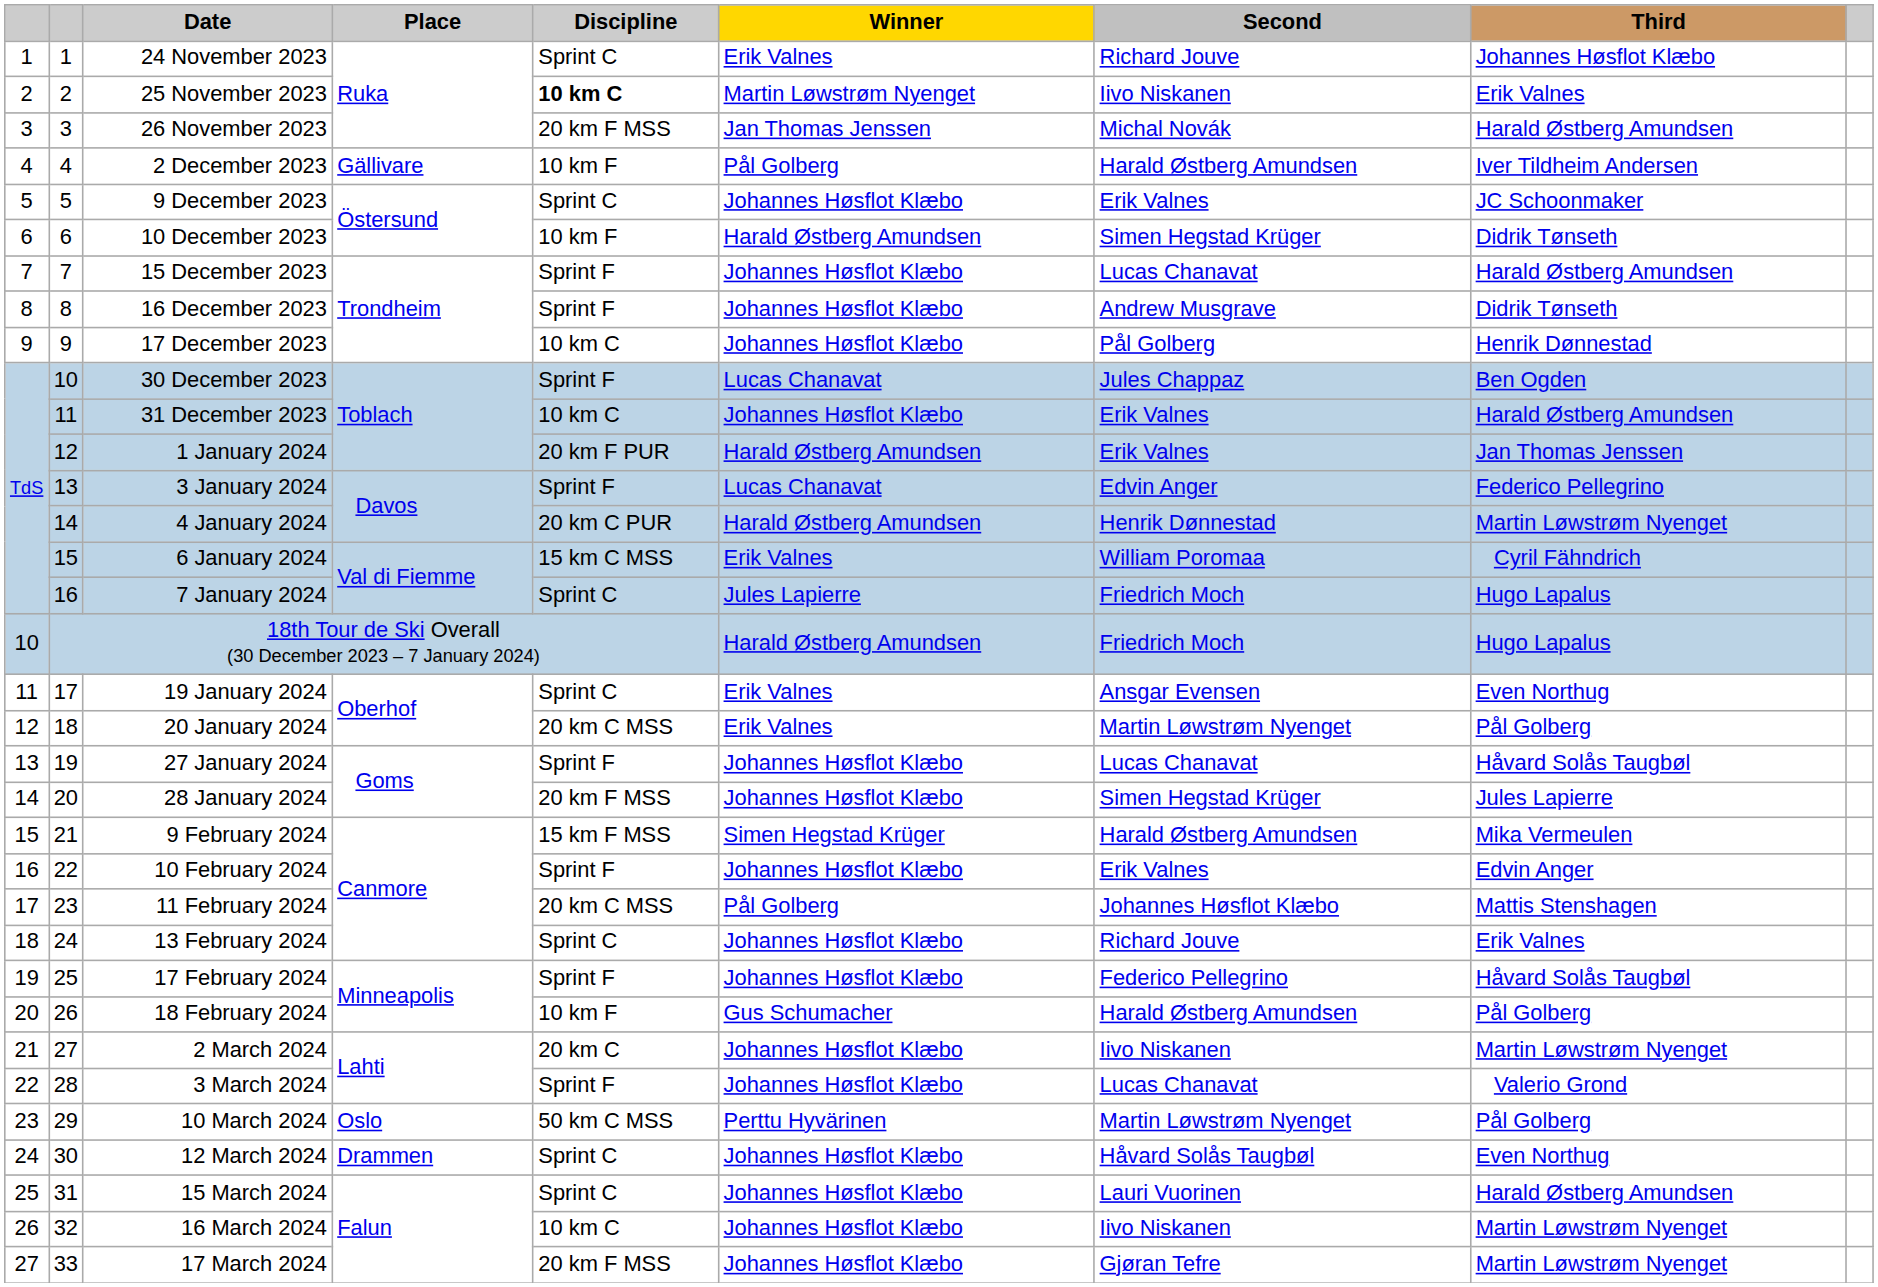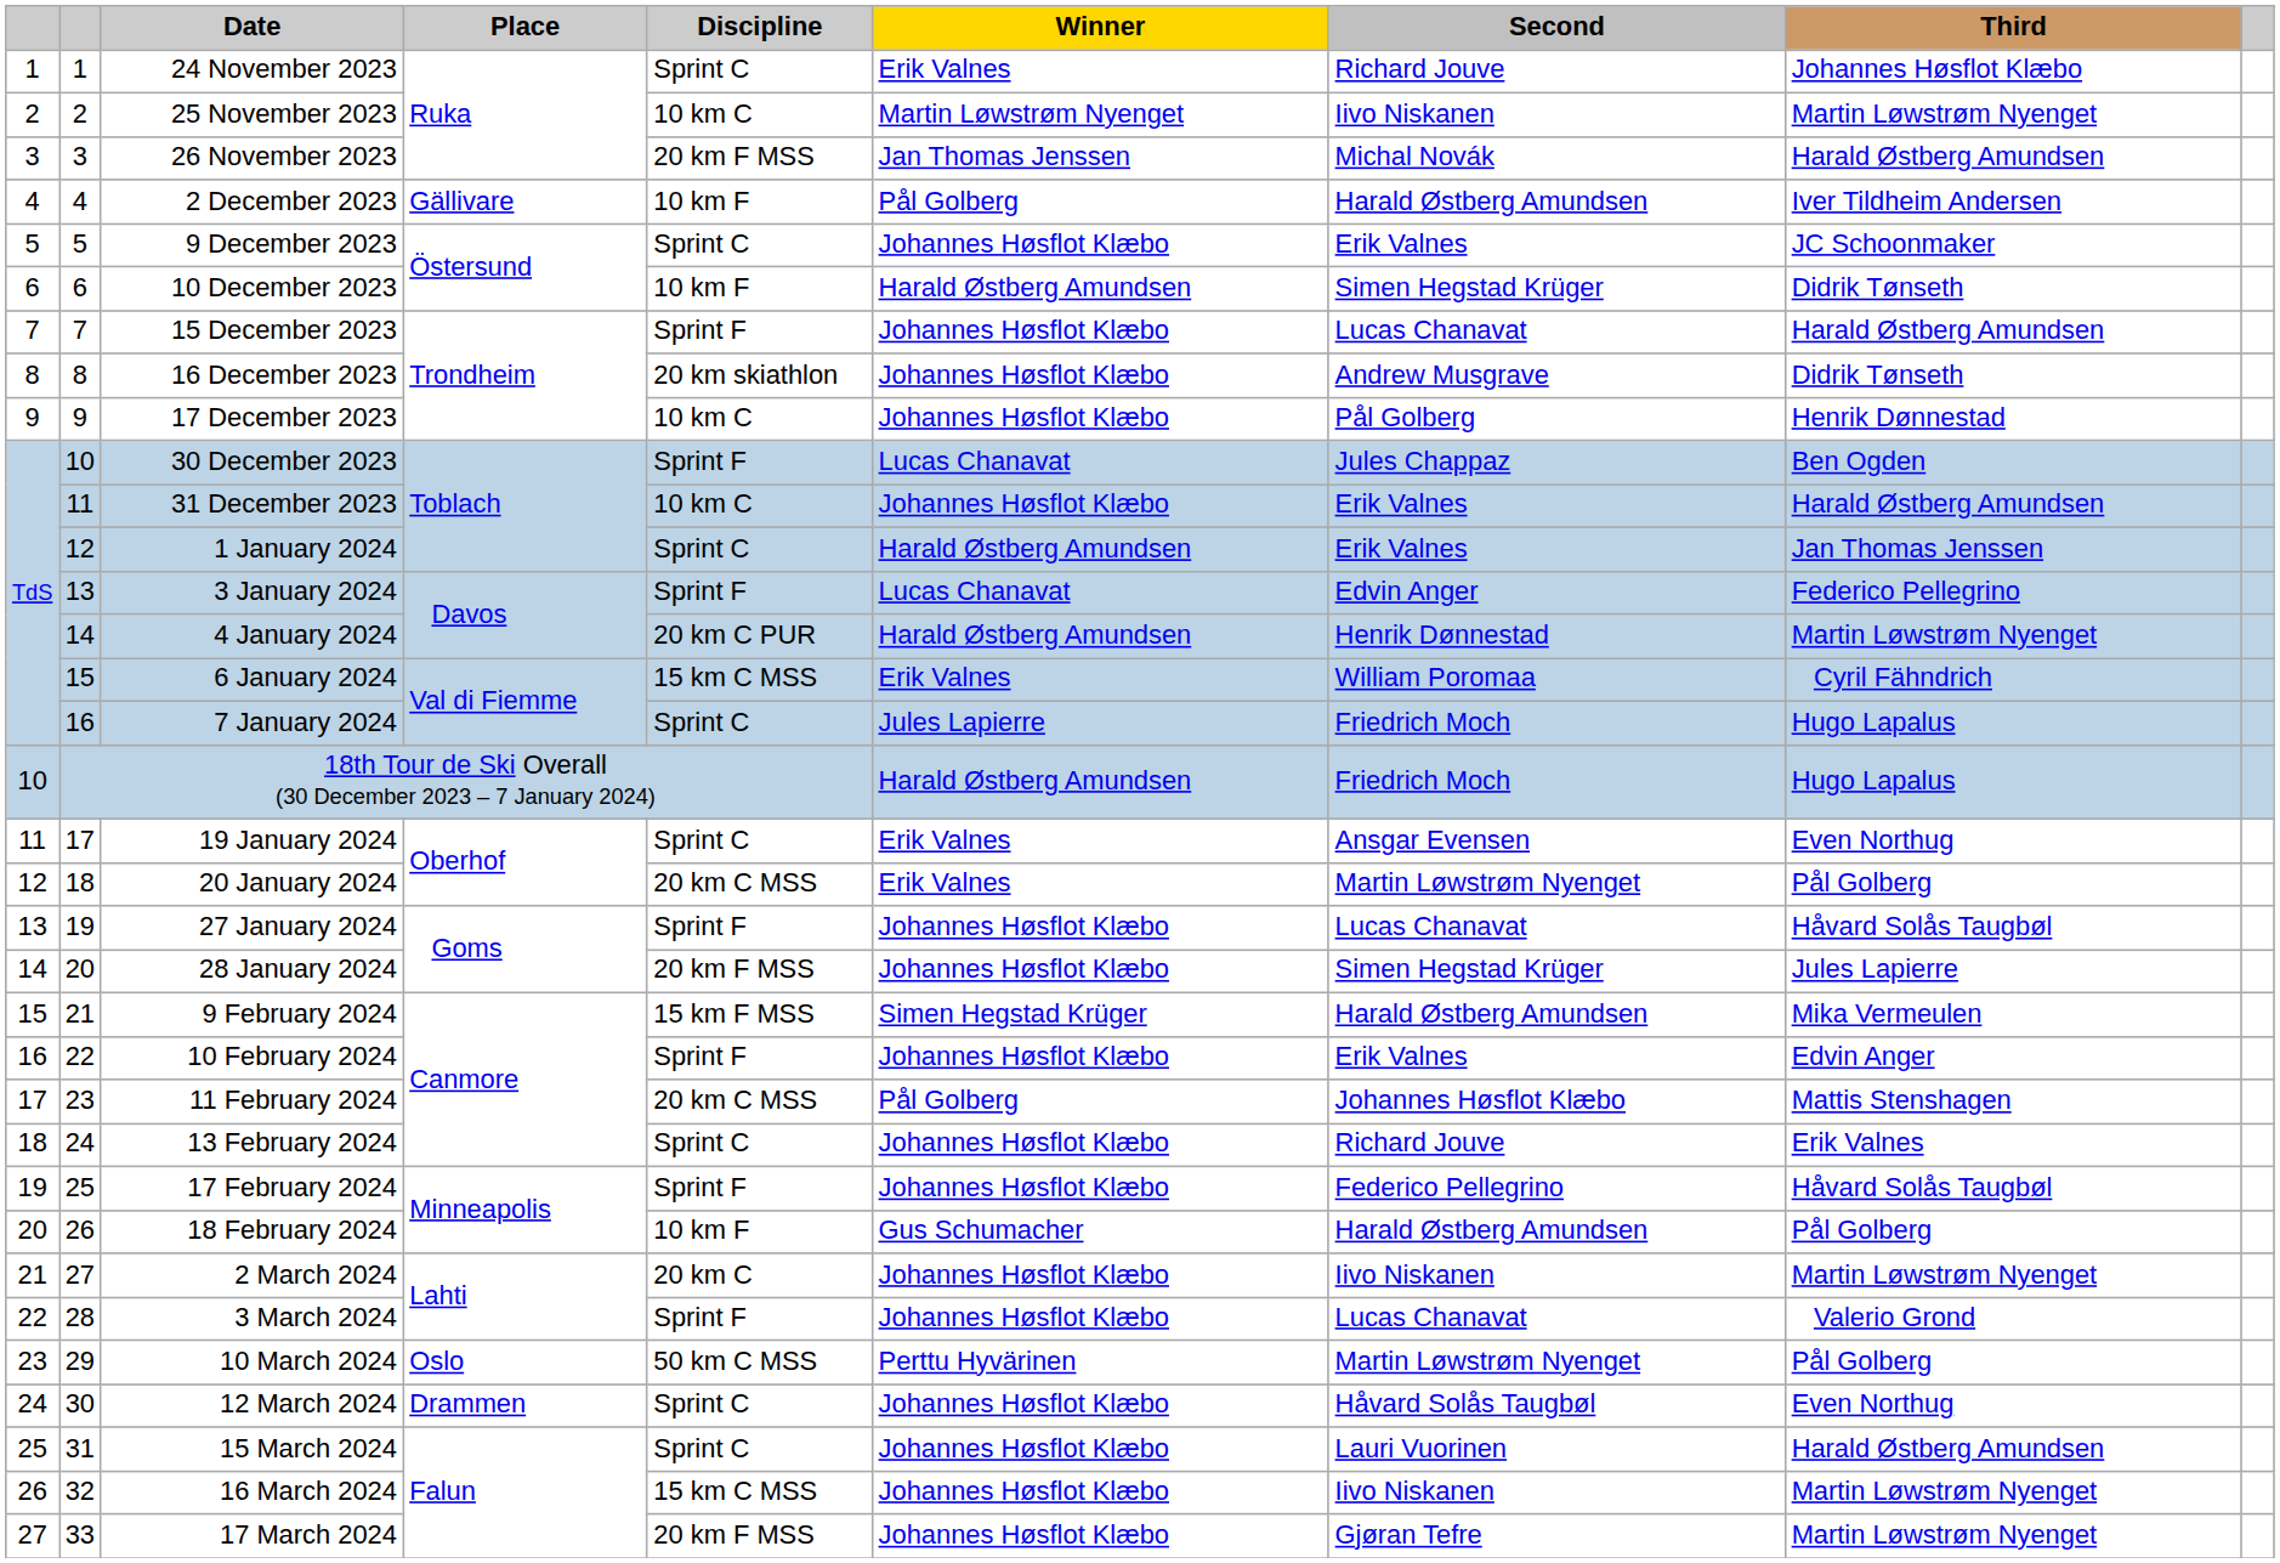 <table class="wikitable plainrowheaders" style="background:#fff; font-size:86%; line-height:16px; border:grey solid 1px; border-collapse:collapse;">
 <tr style="background:#ccc; text-align:center;">
 <th scope="col" style="background:#ccc; width=10 px;"></th>
 <th scope="col" style="background:#ccc; width=10 px;"></th>
 <th scope="col" style="background:#ccc; width:150px;">Date</th>
 <th scope="col" style="background:#ccc; width:120px;">Place</th>
 <th scope="col" style="background:#ccc; width:110px;">Discipline</th>
 <th scope="col" style="background:gold; width:230px;">Winner</th>
 <th scope="col" style="background:silver; width:230px;">Second</th>
 <th scope="col" style="background:#c96; width:230px;">Third</th>
 <th scope="col" style="background:#ccc; width:10px;"></th>
 </tr>
 <tr>
 <td align=center>1</td>
 <td align=center>1</td>
 <td align=right>24 November 2023</td>
 <td rowspan=3> <a href='#'>Ruka</a></td>
 <td>Sprint C</td>
 <td> <a href='#'>Erik Valnes</a></td>
 <td> <a href='#'>Richard Jouve</a></td>
 <td> <a href='#'>Johannes Høsflot Klæbo</a></td>
 <td></td>
 </tr>
 <tr>
 <td align=center>2</td>
 <td align=center>2</td>
 <td align=right>25 November 2023</td>
-<td><strong>10 km C</strong></td>
+<td>10 km C</td>
 <td> <a href='#'>Martin Løwstrøm Nyenget</a></td>
 <td> <a href='#'>Iivo Niskanen</a></td>
-<td> <a href='#'>Erik Valnes</a></td>
+<td> <a href='#'>Martin Løwstrøm Nyenget</a></td>
 <td></td>
 </tr>
 <tr>
 <td align=center>3</td>
 <td align=center>3</td>
 <td align=right>26 November 2023</td>
 <td>20 km F MSS</td>
 <td> <a href='#'>Jan Thomas Jenssen</a></td>
 <td> <a href='#'>Michal Novák</a></td>
 <td> <a href='#'>Harald Østberg Amundsen</a></td>
 <td></td>
 </tr>
 <tr>
 <td align=center>4</td>
 <td align=center>4</td>
 <td align=right>2 December 2023</td>
 <td> <a href='#'>Gällivare</a></td>
 <td>10 km F</td>
 <td> <a href='#'>Pål Golberg</a></td>
 <td> <a href='#'>Harald Østberg Amundsen</a></td>
 <td> <a href='#'>Iver Tildheim Andersen</a></td>
 <td></td>
 </tr>
 <tr>
 <td align=center>5</td>
 <td align=center>5</td>
 <td align=right>9 December 2023</td>
 <td rowspan=2> <a href='#'>Östersund</a></td>
 <td>Sprint C</td>
 <td> <a href='#'>Johannes Høsflot Klæbo</a></td>
 <td> <a href='#'>Erik Valnes</a></td>
 <td> <a href='#'>JC Schoonmaker</a></td>
 <td></td>
 </tr>
 <tr>
 <td align=center>6</td>
 <td align=center>6</td>
 <td align=right>10 December 2023</td>
 <td>10 km F</td>
 <td> <a href='#'>Harald Østberg Amundsen</a></td>
 <td> <a href='#'>Simen Hegstad Krüger</a></td>
 <td> <a href='#'>Didrik Tønseth</a></td>
 <td></td>
 </tr>
 <tr>
 <td align=center>7</td>
 <td align=center>7</td>
 <td align=right>15 December 2023</td>
 <td rowspan=3> <a href='#'>Trondheim</a></td>
 <td>Sprint F</td>
 <td> <a href='#'>Johannes Høsflot Klæbo</a></td>
 <td> <a href='#'>Lucas Chanavat</a></td>
 <td> <a href='#'>Harald Østberg Amundsen</a></td>
 <td></td>
 </tr>
 <tr>
 <td align=center>8</td>
 <td align=center>8</td>
 <td align=right>16 December 2023</td>
-<td>Sprint F</td>
+<td>20 km skiathlon</td>
 <td> <a href='#'>Johannes Høsflot Klæbo</a></td>
 <td> <a href='#'>Andrew Musgrave</a></td>
 <td> <a href='#'>Didrik Tønseth</a></td>
 <td></td>
 </tr>
 <tr>
 <td align=center>9</td>
 <td align=center>9</td>
 <td align=right>17 December 2023</td>
 <td>10 km C</td>
 <td> <a href='#'>Johannes Høsflot Klæbo</a></td>
 <td> <a href='#'>Pål Golberg</a></td>
 <td> <a href='#'>Henrik Dønnestad</a></td>
 <td></td>
 </tr>
 <tr bgcolor=#BCD4E6>
 <td align=center rowspan=7><small><a href='#'>TdS</a></small></td>
 <td align=center>10</td>
 <td align=right>30 December 2023</td>
 <td rowspan=3> <a href='#'>Toblach</a></td>
 <td>Sprint F</td>
 <td> <a href='#'>Lucas Chanavat</a></td>
 <td> <a href='#'>Jules Chappaz</a></td>
 <td> <a href='#'>Ben Ogden</a></td>
 <td></td>
 </tr>
 <tr bgcolor=#BCD4E6>
 <td align=center>11</td>
 <td align=right>31 December 2023</td>
 <td>10 km C</td>
 <td> <a href='#'>Johannes Høsflot Klæbo</a></td>
 <td> <a href='#'>Erik Valnes</a></td>
 <td> <a href='#'>Harald Østberg Amundsen</a></td>
 <td></td>
 </tr>
 <tr bgcolor=#BCD4E6>
 <td align=center>12</td>
 <td align=right>1 January 2024</td>
-<td>20 km F PUR</td>
+<td>Sprint C</td>
 <td> <a href='#'>Harald Østberg Amundsen</a></td>
 <td> <a href='#'>Erik Valnes</a></td>
 <td> <a href='#'>Jan Thomas Jenssen</a></td>
 <td></td>
 </tr>
 <tr bgcolor=#BCD4E6>
 <td align=center>13</td>
 <td align=right>3 January 2024</td>
 <td rowspan=2>   <a href='#'>Davos</a></td>
 <td>Sprint F</td>
 <td> <a href='#'>Lucas Chanavat</a></td>
 <td> <a href='#'>Edvin Anger</a></td>
 <td> <a href='#'>Federico Pellegrino</a></td>
 <td></td>
 </tr>
 <tr bgcolor=#BCD4E6>
 <td align=center>14</td>
 <td align=right>4 January 2024</td>
 <td>20 km C PUR</td>
 <td> <a href='#'>Harald Østberg Amundsen</a></td>
 <td> <a href='#'>Henrik Dønnestad</a></td>
 <td> <a href='#'>Martin Løwstrøm Nyenget</a></td>
 <td></td>
 </tr>
 <tr bgcolor=#BCD4E6>
 <td align=center>15</td>
 <td align=right>6 January 2024</td>
 <td rowspan=2> <a href='#'>Val di Fiemme</a></td>
 <td>15 km C MSS</td>
 <td> <a href='#'>Erik Valnes</a></td>
 <td> <a href='#'>William Poromaa</a></td>
 <td>   <a href='#'>Cyril Fähndrich</a></td>
 <td></td>
 </tr>
 <tr bgcolor=#BCD4E6>
 <td align=center>16</td>
 <td align=right>7 January 2024</td>
 <td>Sprint C</td>
 <td> <a href='#'>Jules Lapierre</a></td>
 <td> <a href='#'>Friedrich Moch</a></td>
 <td> <a href='#'>Hugo Lapalus</a></td>
 <td></td>
 </tr>
 <tr bgcolor=#BCD4E6>
 <td align=center>10</td>
 <td colspan="4" align="center"><a href='#'>18th Tour de Ski</a> Overall<br><small>(30 December 2023 – 7 January 2024)</small></td>
 <td> <a href='#'>Harald Østberg Amundsen</a></td>
 <td> <a href='#'>Friedrich Moch</a></td>
 <td> <a href='#'>Hugo Lapalus</a></td>
 <td></td>
 </tr>
 <tr>
 <td align=center>11</td>
 <td align=center>17</td>
 <td align=right>19 January 2024</td>
 <td rowspan=2> <a href='#'>Oberhof</a></td>
 <td>Sprint C</td>
 <td> <a href='#'>Erik Valnes</a></td>
 <td> <a href='#'>Ansgar Evensen</a></td>
 <td> <a href='#'>Even Northug</a></td>
 <td></td>
 </tr>
 <tr>
 <td align=center>12</td>
 <td align=center>18</td>
 <td align=right>20 January 2024</td>
 <td>20 km C MSS</td>
 <td> <a href='#'>Erik Valnes</a></td>
 <td> <a href='#'>Martin Løwstrøm Nyenget</a></td>
 <td> <a href='#'>Pål Golberg</a></td>
 <td></td>
 </tr>
 <tr>
 <td align=center>13</td>
 <td align=center>19</td>
 <td align=right>27 January 2024</td>
 <td rowspan=2>   <a href='#'>Goms</a></td>
 <td>Sprint F</td>
 <td> <a href='#'>Johannes Høsflot Klæbo</a></td>
 <td> <a href='#'>Lucas Chanavat</a></td>
 <td> <a href='#'>Håvard Solås Taugbøl</a></td>
 <td></td>
 </tr>
 <tr>
 <td align=center>14</td>
 <td align=center>20</td>
 <td align=right>28 January 2024</td>
 <td>20 km F MSS</td>
 <td> <a href='#'>Johannes Høsflot Klæbo</a></td>
 <td> <a href='#'>Simen Hegstad Krüger</a></td>
 <td> <a href='#'>Jules Lapierre</a></td>
 <td></td>
 </tr>
 <tr>
 <td align=center>15</td>
 <td align=center>21</td>
 <td align=right>9 February 2024</td>
 <td rowspan=4> <a href='#'>Canmore</a></td>
 <td>15 km F MSS</td>
 <td> <a href='#'>Simen Hegstad Krüger</a></td>
 <td> <a href='#'>Harald Østberg Amundsen</a></td>
 <td> <a href='#'>Mika Vermeulen</a></td>
 <td></td>
 </tr>
 <tr>
 <td align=center>16</td>
 <td align=center>22</td>
 <td align=right>10 February 2024</td>
 <td>Sprint F</td>
 <td> <a href='#'>Johannes Høsflot Klæbo</a></td>
 <td> <a href='#'>Erik Valnes</a></td>
 <td> <a href='#'>Edvin Anger</a></td>
 <td></td>
 </tr>
 <tr>
 <td align=center>17</td>
 <td align=center>23</td>
 <td align=right>11 February 2024</td>
 <td>20 km C MSS</td>
 <td> <a href='#'>Pål Golberg</a></td>
 <td> <a href='#'>Johannes Høsflot Klæbo</a></td>
 <td> <a href='#'>Mattis Stenshagen</a></td>
 <td></td>
 </tr>
 <tr>
 <td align=center>18</td>
 <td align=center>24</td>
 <td align=right>13 February 2024</td>
 <td>Sprint C</td>
 <td> <a href='#'>Johannes Høsflot Klæbo</a></td>
 <td> <a href='#'>Richard Jouve</a></td>
 <td> <a href='#'>Erik Valnes</a></td>
 <td></td>
 </tr>
 <tr>
 <td align=center>19</td>
 <td align=center>25</td>
 <td align=right>17 February 2024</td>
 <td rowspan=2> <a href='#'>Minneapolis</a></td>
 <td>Sprint F</td>
 <td> <a href='#'>Johannes Høsflot Klæbo</a></td>
 <td> <a href='#'>Federico Pellegrino</a></td>
 <td> <a href='#'>Håvard Solås Taugbøl</a></td>
 <td></td>
 </tr>
 <tr>
 <td align=center>20</td>
 <td align=center>26</td>
 <td align=right>18 February 2024</td>
 <td>10 km F</td>
 <td> <a href='#'>Gus Schumacher</a></td>
 <td> <a href='#'>Harald Østberg Amundsen</a></td>
 <td> <a href='#'>Pål Golberg</a></td>
 <td></td>
 </tr>
 <tr>
 <td align=center>21</td>
 <td align=center>27</td>
 <td align=right>2 March 2024</td>
 <td rowspan=2> <a href='#'>Lahti</a></td>
 <td>20 km C</td>
 <td> <a href='#'>Johannes Høsflot Klæbo</a></td>
 <td> <a href='#'>Iivo Niskanen</a></td>
 <td> <a href='#'>Martin Løwstrøm Nyenget</a></td>
 <td></td>
 </tr>
 <tr>
 <td align=center>22</td>
 <td align=center>28</td>
 <td align=right>3 March 2024</td>
 <td>Sprint F</td>
 <td> <a href='#'>Johannes Høsflot Klæbo</a></td>
 <td> <a href='#'>Lucas Chanavat</a></td>
 <td>   <a href='#'>Valerio Grond</a></td>
 <td></td>
 </tr>
 <tr>
 <td align=center>23</td>
 <td align=center>29</td>
 <td align=right>10 March 2024</td>
 <td> <a href='#'>Oslo</a></td>
 <td>50 km C MSS</td>
 <td> <a href='#'>Perttu Hyvärinen</a></td>
 <td> <a href='#'>Martin Løwstrøm Nyenget</a></td>
 <td> <a href='#'>Pål Golberg</a></td>
 <td></td>
 </tr>
 <tr>
 <td align=center>24</td>
 <td align=center>30</td>
 <td align=right>12 March 2024</td>
 <td> <a href='#'>Drammen</a></td>
 <td>Sprint C</td>
 <td> <a href='#'>Johannes Høsflot Klæbo</a></td>
 <td> <a href='#'>Håvard Solås Taugbøl</a></td>
 <td> <a href='#'>Even Northug</a></td>
 <td></td>
 </tr>
 <tr>
 <td align=center>25</td>
 <td align=center>31</td>
 <td align=right>15 March 2024</td>
 <td rowspan=3> <a href='#'>Falun</a></td>
 <td>Sprint C</td>
 <td> <a href='#'>Johannes Høsflot Klæbo</a></td>
 <td> <a href='#'>Lauri Vuorinen</a></td>
 <td> <a href='#'>Harald Østberg Amundsen</a></td>
 <td></td>
 </tr>
 <tr>
 <td align=center>26</td>
 <td align=center>32</td>
 <td align=right>16 March 2024</td>
-<td>10 km C</td>
+<td>15 km C MSS</td>
 <td> <a href='#'>Johannes Høsflot Klæbo</a></td>
 <td> <a href='#'>Iivo Niskanen</a></td>
 <td> <a href='#'>Martin Løwstrøm Nyenget</a></td>
 <td></td>
 </tr>
 <tr>
 <td align=center>27</td>
 <td align=center>33</td>
 <td align=right>17 March 2024</td>
 <td>20 km F MSS</td>
 <td> <a href='#'>Johannes Høsflot Klæbo</a></td>
 <td> <a href='#'>Gjøran Tefre</a></td>
 <td> <a href='#'>Martin Løwstrøm Nyenget</a></td>
 <td></td>
 </tr>
 </table>
